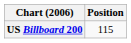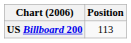 <table class="wikitable plainrowheaders" style="text-align:center">
 <tr>
 <th scope="col">Chart (2006)</th>
 <th scope="col">Position</th>
 </tr>
 <tr>
 <th scope="row">US <a href='#'><em>Billboard</em> 200</a></th>
-<td>115</td>
+<td>113</td>
 </tr>
 </table>
